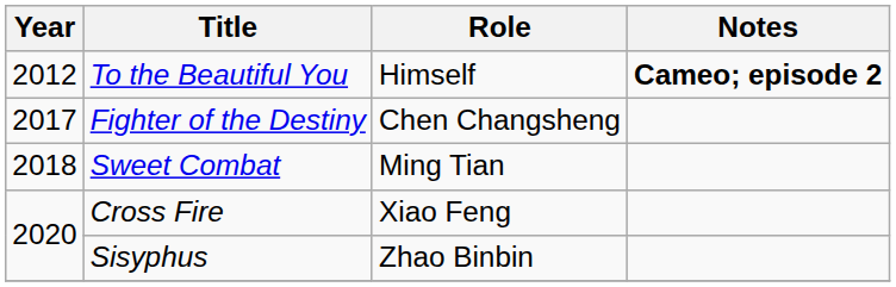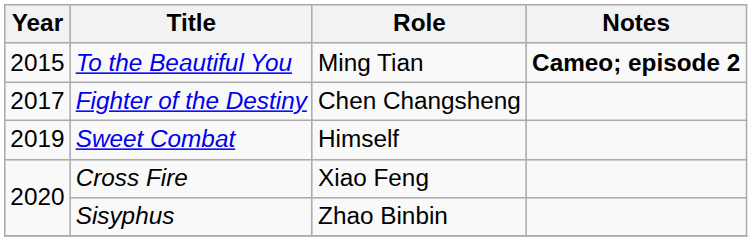 <table class="wikitable">
 <tr>
 <th width=10>Year</th>
 <th>Title</th>
 <th>Role</th>
 <th>Notes</th>
 </tr>
 <tr>
-<td rowspan="1">2012</td>
+<td rowspan="1">2015</td>
 <td><em><a href='#'>To the Beautiful You</a></em></td>
-<td>Himself</td>
+<td>Ming Tian</td>
 <td><strong>Cameo; episode 2</strong></td>
 </tr>
 <tr>
 <td rowspan="1">2017</td>
 <td><em><a href='#'>Fighter of the Destiny</a></em></td>
 <td>Chen Changsheng</td>
 <td></td>
 </tr>
 <tr>
-<td>2018</td>
+<td>2019</td>
 <td><em><a href='#'>Sweet Combat</a></em></td>
-<td>Ming Tian</td>
+<td>Himself</td>
 <td></td>
 </tr>
 <tr>
 <td rowspan=2>2020</td>
 <td><em>Cross Fire</em></td>
 <td>Xiao Feng</td>
 <td></td>
 </tr>
 <tr>
 <td><em>Sisyphus</em></td>
 <td>Zhao Binbin</td>
 <td></td>
 </tr>
 <tr>
 </tr>
 </table>
